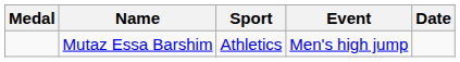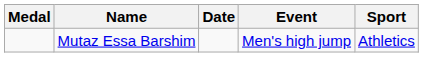 <table class="wikitable sortable" style="font-size: 95%;">
 <tr>
 <th>Medal</th>
 <th>Name</th>
+<th>Date</th>
+<th>Event</th>
 <th>Sport</th>
-<th>Event</th>
-<th>Date</th>
 </tr>
 <tr>
 <td></td>
 <td><a href='#'>Mutaz Essa Barshim</a></td>
+<td></td>
+<td><a href='#'>Men's high jump</a></td>
 <td><a href='#'>Athletics</a></td>
-<td><a href='#'>Men's high jump</a></td>
-<td></td>
 </tr>
 </table>
